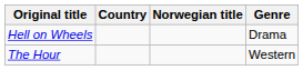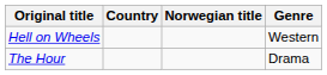 <table class="wikitable">
 <tr>
 <th>Original title</th>
 <th>Country</th>
 <th>Norwegian title</th>
 <th>Genre</th>
 </tr>
 <tr>
 <td><em><a href='#'>Hell on Wheels</a></em></td>
 <td></td>
 <td></td>
-<td>Drama</td>
+<td>Western</td>
 </tr>
 <tr>
 <td><em><a href='#'>The Hour</a></em></td>
 <td></td>
 <td></td>
-<td>Western</td>
+<td>Drama</td>
 </tr>
 </table>
